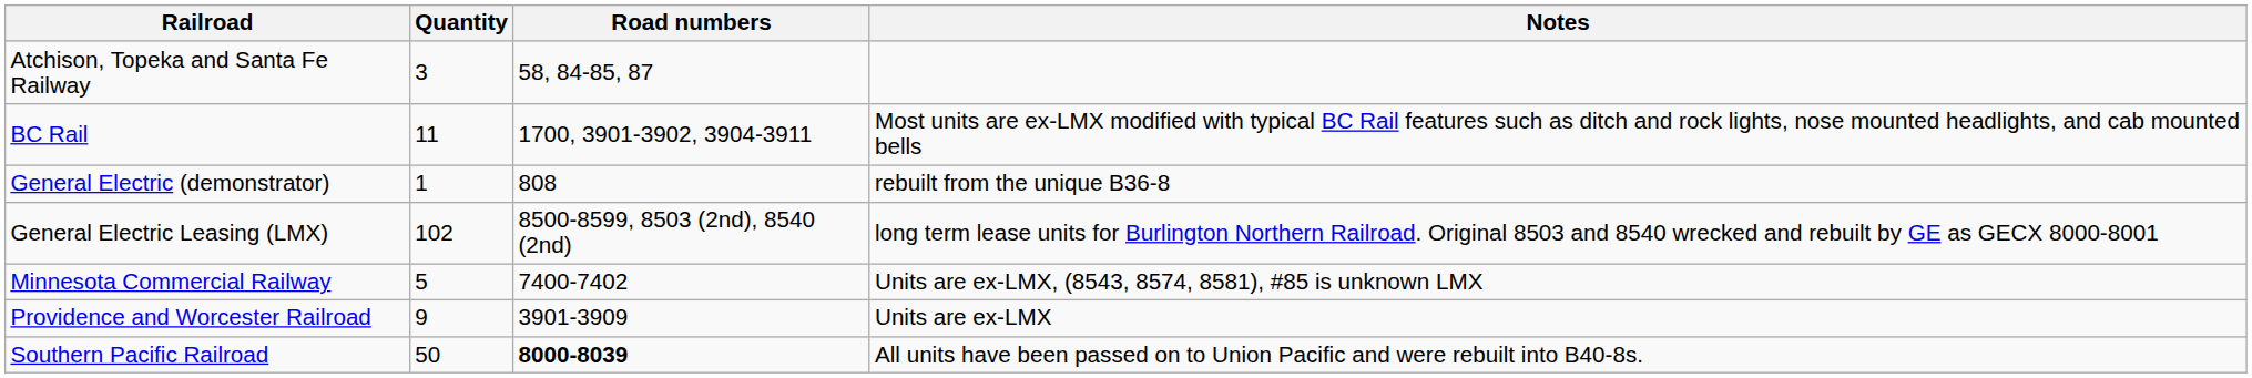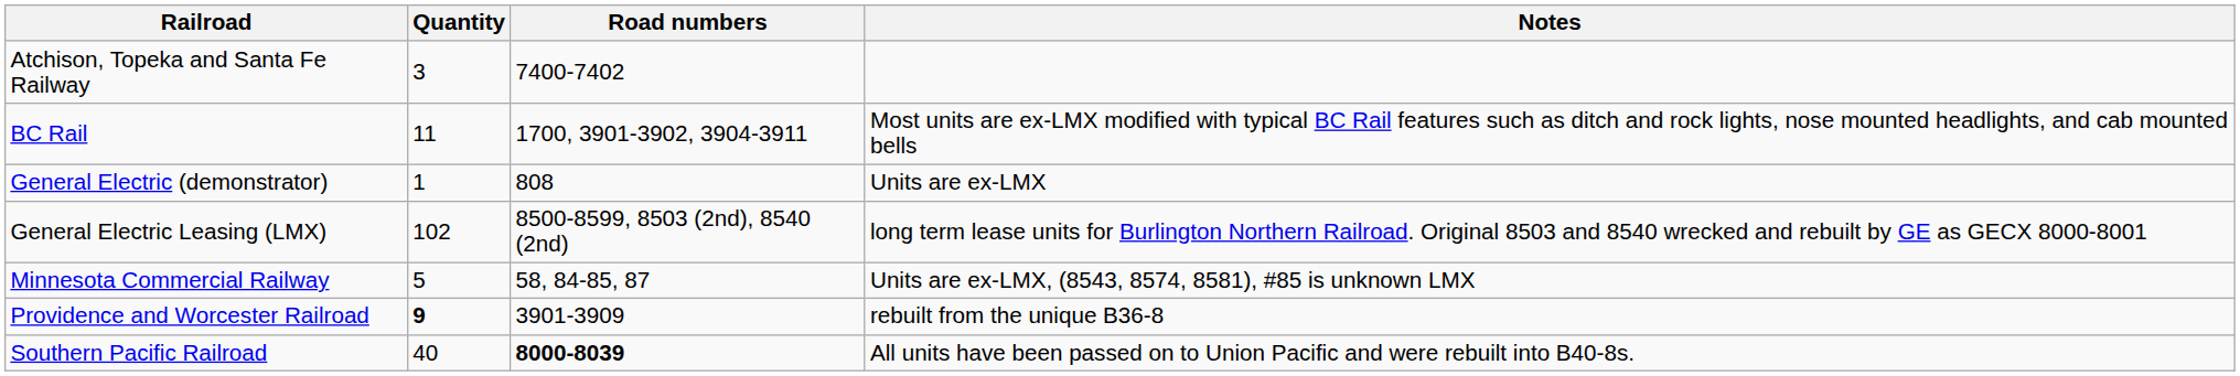 <table class="wikitable">
 <tr>
 <th bgcolor=c0c090>Railroad</th>
 <th bgcolor=c0c090>Quantity</th>
 <th bgcolor=c0c090>Road numbers</th>
 <th bgcolor=c0c090>Notes</th>
 </tr>
 <tr>
 <td>Atchison, Topeka and Santa Fe Railway</td>
 <td>3</td>
-<td>58, 84-85, 87</td>
+<td>7400-7402</td>
 </tr>
 <tr>
 <td><a href='#'>BC Rail</a></td>
 <td>11</td>
 <td>1700, 3901-3902, 3904-3911</td>
 <td>Most units are ex-LMX modified with typical <a href='#'>BC Rail</a> features such as ditch and rock lights, nose mounted headlights, and cab mounted bells</td>
 </tr>
 <tr>
 <td><a href='#'>General Electric</a> (demonstrator)</td>
 <td>1</td>
 <td>808</td>
-<td>rebuilt from the unique B36-8</td>
+<td>Units are ex-LMX</td>
 </tr>
 <tr>
 <td>General Electric Leasing (LMX)</td>
 <td>102</td>
 <td>8500-8599, 8503 (2nd), 8540 (2nd)</td>
 <td>long term lease units for <a href='#'>Burlington Northern Railroad</a>. Original 8503 and 8540 wrecked and rebuilt by <a href='#'>GE</a> as GECX 8000-8001</td>
 </tr>
 <tr>
 <td><a href='#'>Minnesota Commercial Railway</a></td>
 <td>5</td>
-<td>7400-7402</td>
+<td>58, 84-85, 87</td>
 <td>Units are ex-LMX, (8543, 8574, 8581), #85 is unknown LMX</td>
 </tr>
 <tr>
 <td><a href='#'>Providence and Worcester Railroad</a></td>
-<td>9</td>
+<td><strong>9</strong></td>
 <td>3901-3909</td>
-<td>Units are ex-LMX</td>
+<td>rebuilt from the unique B36-8</td>
 </tr>
 <tr>
 <td><a href='#'>Southern Pacific Railroad</a></td>
-<td>50</td>
+<td>40</td>
 <td><strong>8000-8039</strong></td>
 <td>All units have been passed on to Union Pacific and were rebuilt into B40-8s.</td>
 </tr>
 </table>
